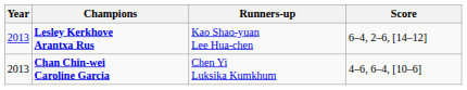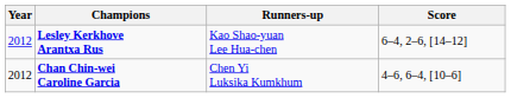 <table class="wikitable" style="font-size:90%">
 <tr>
 <th>Year</th>
 <th width="200">Champions</th>
 <th width="200">Runners-up</th>
 <th width="145">Score</th>
 </tr>
 <tr>
-<td><a href='#'>2013</a></td>
+<td><a href='#'>2012</a></td>
 <td> <strong><a href='#'>Lesley Kerkhove</a></strong> <br>  <strong><a href='#'>Arantxa Rus</a></strong></td>
 <td> <a href='#'>Kao Shao-yuan</a> <br>  <a href='#'>Lee Hua-chen</a></td>
 <td>6–4, 2–6, [14–12]</td>
 </tr>
 <tr>
-<td>2013</td>
+<td>2012</td>
 <td> <strong><a href='#'>Chan Chin-wei</a></strong> <br>  <strong><a href='#'>Caroline Garcia</a></strong></td>
 <td> <a href='#'>Chen Yi</a> <br>  <a href='#'>Luksika Kumkhum</a></td>
 <td>4–6, 6–4, [10–6]</td>
 </tr>
 </table>
